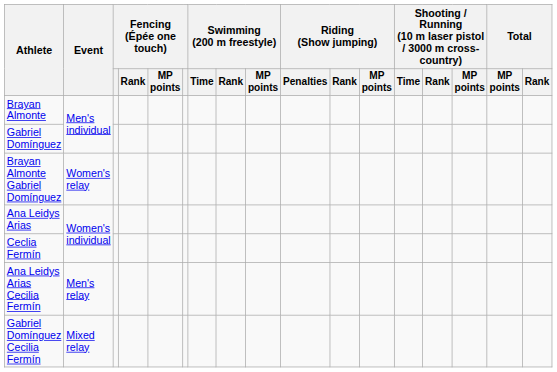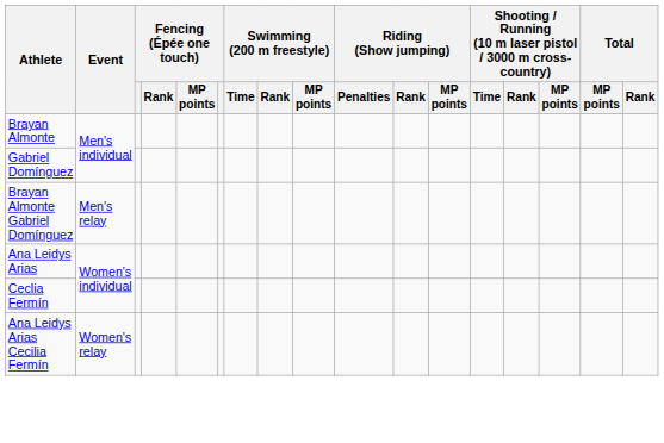 <table class=wikitable style=font-size:90%;text-align:center>
 <tr>
 <th rowspan=2>Athlete</th>
 <th rowspan=2>Event</th>
 <th colspan=4>Fencing<br><span>(Épée one touch)</span></th>
 <th colspan=3>Swimming<br><span>(200 m freestyle)</span></th>
 <th colspan=3>Riding<br><span>(Show jumping)</span></th>
 <th colspan=3>Shooting / Running<br><span>(10 m laser pistol / 3000 m cross-country)</span></th>
 <th colspan=2>Total</th>
 </tr>
 <tr style=font-size:95%>
 <th></th>
 <th>Rank</th>
 <th>MP points</th>
 <th></th>
 <th>Time</th>
 <th>Rank</th>
 <th>MP points</th>
 <th>Penalties</th>
 <th>Rank</th>
 <th>MP points</th>
 <th>Time</th>
 <th>Rank</th>
 <th>MP points</th>
 <th>MP points</th>
 <th>Rank</th>
 </tr>
 <tr>
 <td align=left><a href='#'>Brayan Almonte</a></td>
 <td align=left rowspan=2><a href='#'>Men's individual</a></td>
 <td></td>
 <td></td>
 <td></td>
 <td></td>
 <td></td>
 <td></td>
 <td></td>
 <td></td>
 <td></td>
 <td></td>
 <td></td>
 <td></td>
 <td></td>
 <td></td>
 <td></td>
 </tr>
 <tr>
 <td align=left><a href='#'>Gabriel Domínguez</a></td>
 <td></td>
 <td></td>
 <td></td>
 <td></td>
 <td></td>
 <td></td>
 <td></td>
 <td></td>
 <td></td>
 <td></td>
 <td></td>
 <td></td>
 <td></td>
 <td></td>
 <td></td>
 </tr>
 <tr>
 <td align=left><a href='#'>Brayan Almonte</a><br><a href='#'>Gabriel Domínguez</a></td>
-<td align=left><a href='#'>Women's relay</a></td>
+<td align=left><a href='#'>Men's relay</a></td>
 <td></td>
 <td></td>
 <td></td>
 <td></td>
 <td></td>
 <td></td>
 <td></td>
 <td></td>
 <td></td>
 <td></td>
 <td></td>
 <td></td>
 <td></td>
 <td></td>
 <td></td>
 </tr>
 <tr>
 <td align=left><a href='#'>Ana Leidys Arias</a></td>
 <td align=left rowspan=2><a href='#'>Women's individual</a></td>
 <td></td>
 <td></td>
 <td></td>
 <td></td>
 <td></td>
 <td></td>
 <td></td>
 <td></td>
 <td></td>
 <td></td>
 <td></td>
 <td></td>
 <td></td>
 <td></td>
 <td></td>
 </tr>
 <tr>
 <td align=left><a href='#'>Ceclia Fermín</a></td>
 <td></td>
 <td></td>
 <td></td>
 <td></td>
 <td></td>
 <td></td>
 <td></td>
 <td></td>
 <td></td>
 <td></td>
 <td></td>
 <td></td>
 <td></td>
 <td></td>
 <td></td>
 </tr>
 <tr>
 <td align=left><a href='#'>Ana Leidys Arias</a><br><a href='#'>Cecilia Fermín</a></td>
-<td align=left><a href='#'>Men's relay</a></td>
-<td></td>
-<td></td>
-<td></td>
-<td></td>
-<td></td>
-<td></td>
-<td></td>
-<td></td>
-<td></td>
-<td></td>
-<td></td>
-<td></td>
-<td></td>
-<td></td>
-<td></td>
-</tr>
-<tr>
-<td align=left><a href='#'>Gabriel Domínguez</a><br><a href='#'>Cecilia Fermín</a></td>
-<td align=left><a href='#'>Mixed relay</a></td>
+<td align=left><a href='#'>Women's relay</a></td>
 <td></td>
 <td></td>
 <td></td>
 <td></td>
 <td></td>
 <td></td>
 <td></td>
 <td></td>
 <td></td>
 <td></td>
 <td></td>
 <td></td>
 <td></td>
 <td></td>
 <td></td>
 </tr>
 </table>
